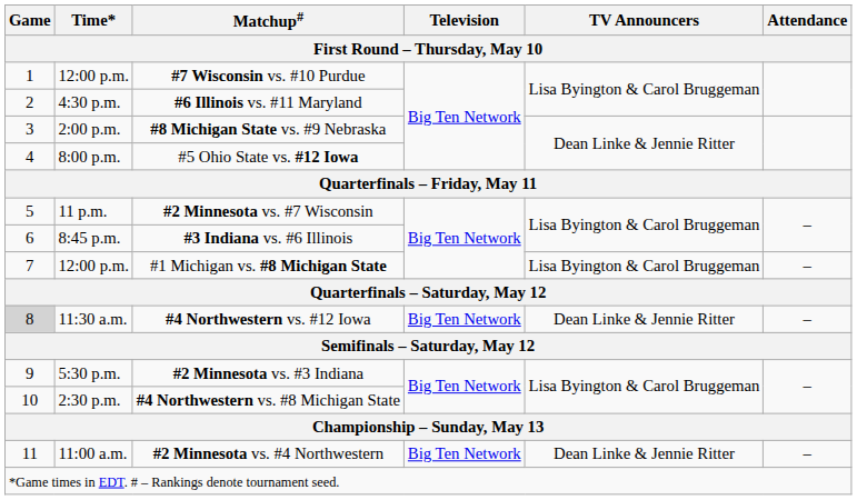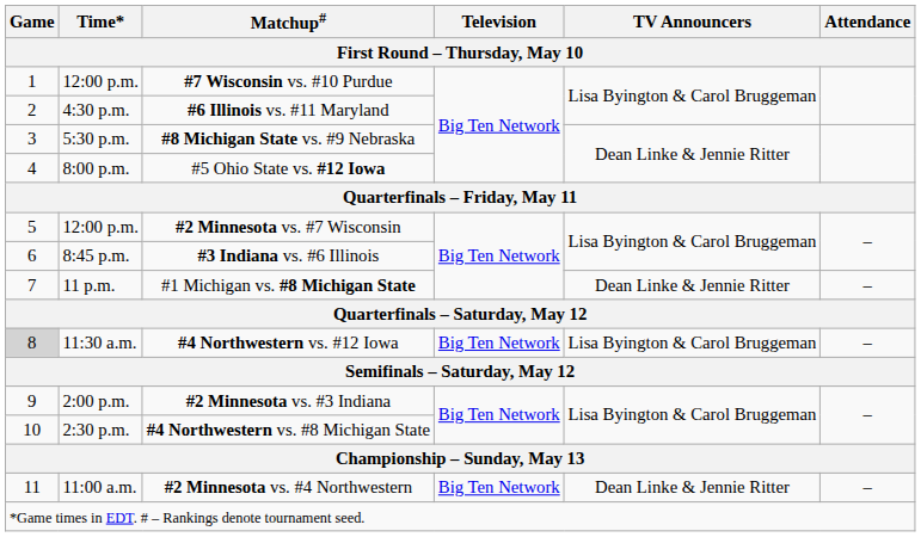 <table class="wikitable" style="font-size: 95%">
 <tr align="center">
 <th>Game</th>
 <th>Time*</th>
 <th>Matchup<sup>#</sup></th>
 <th>Television</th>
 <th>TV Announcers</th>
 <th>Attendance</th>
 </tr>
 <tr>
 <th colspan=7>First Round – Thursday, May 10</th>
 </tr>
 <tr>
 <td style="text-align:center;">1</td>
 <td>12:00 p.m.</td>
 <td style="text-align:center;"><strong>#7 Wisconsin</strong> vs. #10 Purdue</td>
 <td rowspan=4 style="text-align:center;"><a href='#'>Big Ten Network</a></td>
 <td rowspan=2 style="text-align:center;">Lisa Byington & Carol Bruggeman</td>
 <td rowspan=2 style="text-align:center;"></td>
 </tr>
 <tr>
 <td style="text-align:center;">2</td>
 <td>4:30 p.m.</td>
 <td style="text-align:center;"><strong>#6 Illinois</strong> vs. #11 Maryland</td>
 </tr>
 <tr>
 <td style="text-align:center;">3</td>
-<td>2:00 p.m.</td>
+<td>5:30 p.m.</td>
 <td style="text-align:center;"><strong>#8 Michigan State</strong> vs. #9 Nebraska</td>
 <td rowspan=2 style="text-align:center;">Dean Linke & Jennie Ritter</td>
 <td rowspan=2 style="text-align:center;"></td>
 </tr>
 <tr>
 <td style="text-align:center;">4</td>
 <td>8:00 p.m.</td>
 <td style="text-align:center;">#5 Ohio State vs. <strong>#12 Iowa</strong></td>
 </tr>
 <tr>
 <th colspan=7>Quarterfinals – Friday, May 11</th>
 </tr>
 <tr>
 <td style="text-align:center;">5</td>
-<td>11 p.m.</td>
+<td>12:00 p.m.</td>
 <td style="text-align:center;"><strong>#2 Minnesota</strong> vs. #7 Wisconsin</td>
 <td rowspan=3 style="text-align:center;"><a href='#'>Big Ten Network</a></td>
 <td rowspan=2 style="text-align:center;">Lisa Byington & Carol Bruggeman</td>
 <td rowspan=2 style="text-align:center;">–</td>
 </tr>
 <tr>
 <td style="text-align:center;">6</td>
 <td>8:45 p.m.</td>
 <td style="text-align:center;"><strong>#3 Indiana</strong> vs. #6 Illinois</td>
 </tr>
 <tr>
 <td style="text-align:center;">7</td>
-<td>12:00 p.m.</td>
+<td>11 p.m.</td>
 <td style="text-align:center;">#1 Michigan vs. <strong>#8 Michigan State</strong></td>
-<td style="text-align:center;">Lisa Byington & Carol Bruggeman</td>
+<td style="text-align:center;">Dean Linke & Jennie Ritter</td>
 <td style="text-align:center;">–</td>
 </tr>
 <tr>
 <th colspan=7>Quarterfinals – Saturday, May 12</th>
 </tr>
 <tr>
 <td style="background: lightgrey; text-align:center;">8</td>
 <td>11:30 a.m.</td>
 <td style="text-align:center;"><strong>#4 Northwestern</strong> vs. #12 Iowa</td>
 <td style="text-align:center;"><a href='#'>Big Ten Network</a></td>
-<td style="text-align:center;">Dean Linke & Jennie Ritter</td>
+<td style="text-align:center;">Lisa Byington & Carol Bruggeman</td>
 <td style="text-align:center;">–</td>
 </tr>
 <tr>
 <th colspan=7>Semifinals – Saturday, May 12</th>
 </tr>
 <tr>
 <td style="text-align:center;">9</td>
-<td>5:30 p.m.</td>
+<td>2:00 p.m.</td>
 <td style="text-align:center;"><strong>#2 Minnesota</strong> vs. #3 Indiana</td>
 <td rowspan=2 style="text-align:center;"><a href='#'>Big Ten Network</a></td>
 <td rowspan=2 style="text-align:center;">Lisa Byington & Carol Bruggeman</td>
 <td rowspan=2 style="text-align:center;">–</td>
 </tr>
 <tr>
 <td style="text-align:center;">10</td>
 <td>2:30 p.m.</td>
 <td style="text-align:center;"><strong>#4 Northwestern</strong> vs. #8 Michigan State</td>
 </tr>
 <tr>
 <th colspan=7>Championship – Sunday, May 13</th>
 </tr>
 <tr>
 <td style="text-align:center;">11</td>
 <td>11:00 a.m.</td>
 <td style="text-align:center;"><strong>#2 Minnesota</strong> vs. #4 Northwestern</td>
 <td style="text-align:center;"><a href='#'>Big Ten Network</a></td>
 <td style="text-align:center;">Dean Linke & Jennie Ritter</td>
 <td style="text-align:center;">–</td>
 </tr>
 <tr>
 <td colspan=7><small>*Game times in <a href='#'>EDT</a>. # – Rankings denote tournament seed.</small></td>
 </tr>
 </table>
